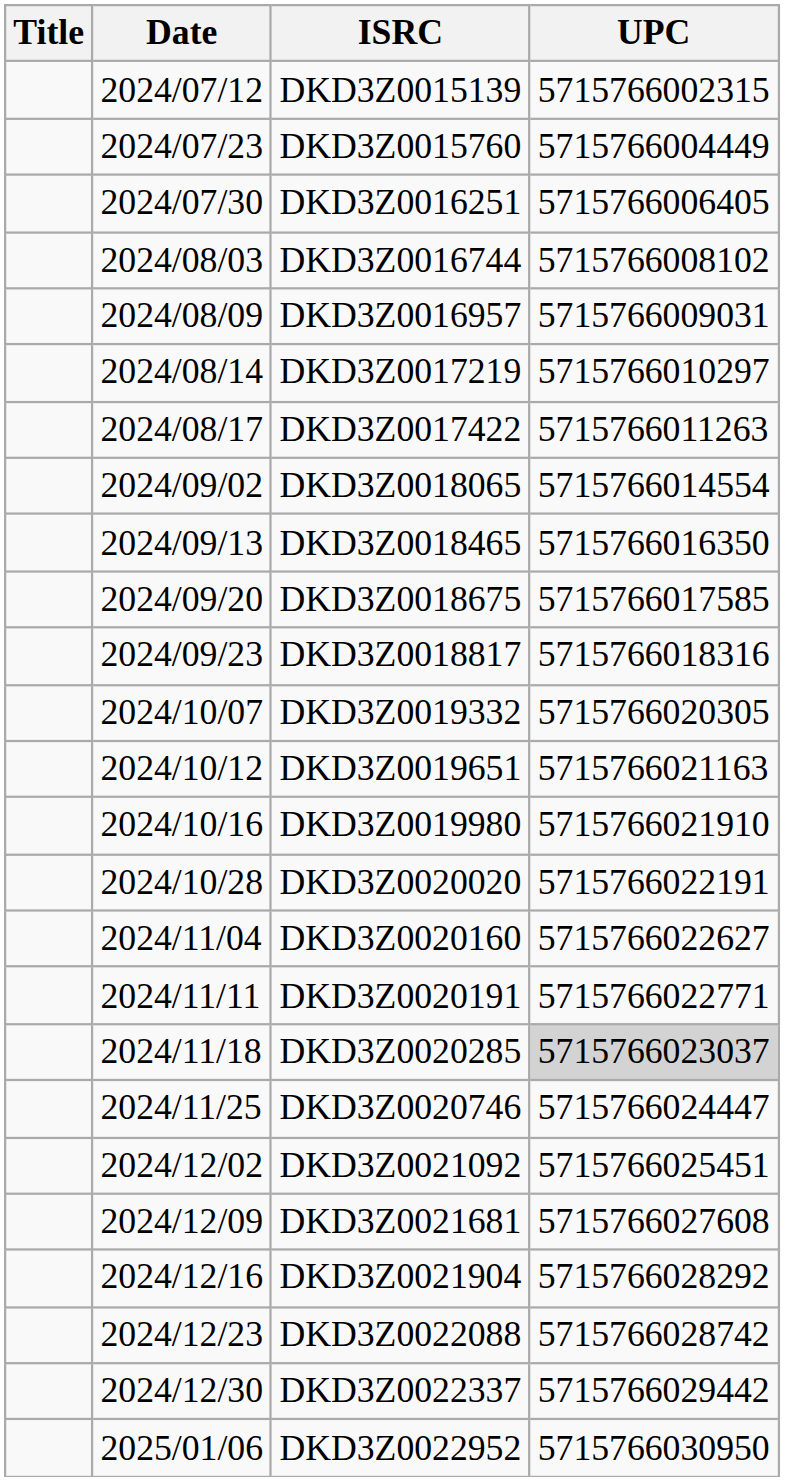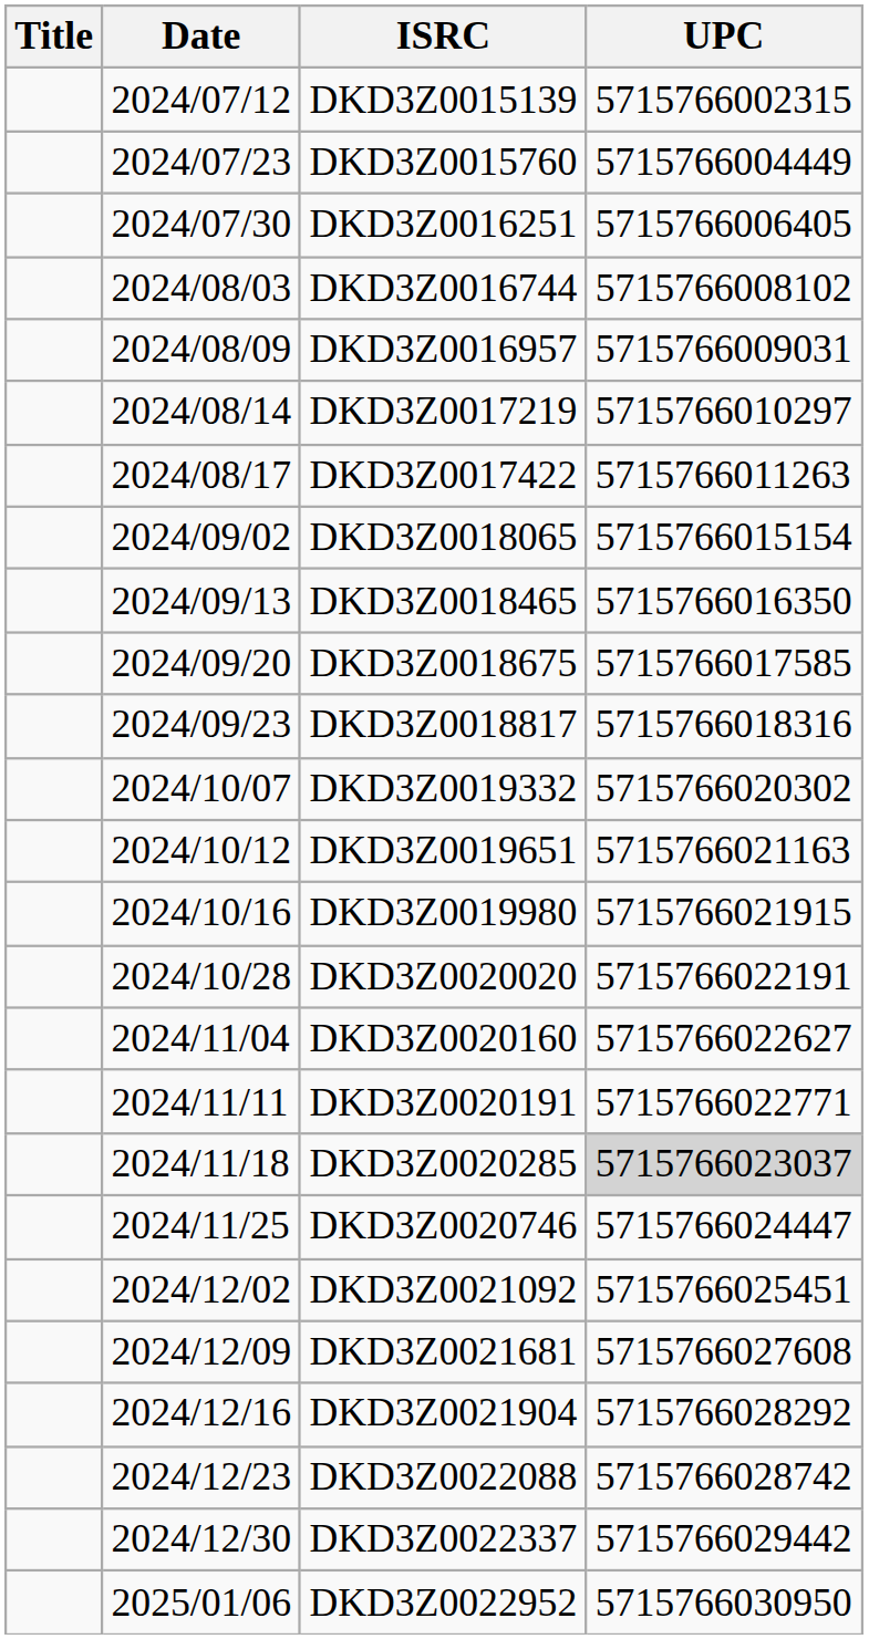 <table class="wikitable sortable mw-collapsible">
 <tr>
 <th>Title</th>
 <th>Date</th>
 <th>ISRC</th>
 <th>UPC</th>
 </tr>
 <tr>
 <td></td>
 <td>2024/07/12</td>
 <td>DKD3Z0015139</td>
 <td>5715766002315</td>
 </tr>
 <tr>
 <td></td>
 <td>2024/07/23</td>
 <td>DKD3Z0015760</td>
 <td>5715766004449</td>
 </tr>
 <tr>
 <td></td>
 <td>2024/07/30</td>
 <td>DKD3Z0016251</td>
 <td>5715766006405</td>
 </tr>
 <tr>
 <td></td>
 <td>2024/08/03</td>
 <td>DKD3Z0016744</td>
 <td>5715766008102</td>
 </tr>
 <tr>
 <td></td>
 <td>2024/08/09</td>
 <td>DKD3Z0016957</td>
 <td>5715766009031</td>
 </tr>
 <tr>
 <td></td>
 <td>2024/08/14</td>
 <td>DKD3Z0017219</td>
 <td>5715766010297</td>
 </tr>
 <tr>
 <td></td>
 <td>2024/08/17</td>
 <td>DKD3Z0017422</td>
 <td>5715766011263</td>
 </tr>
 <tr>
 <td></td>
 <td>2024/09/02</td>
 <td>DKD3Z0018065</td>
-<td>5715766014554</td>
+<td>5715766015154</td>
 </tr>
 <tr>
 <td></td>
 <td>2024/09/13</td>
 <td>DKD3Z0018465</td>
 <td>5715766016350</td>
 </tr>
 <tr>
 <td></td>
 <td>2024/09/20</td>
 <td>DKD3Z0018675</td>
 <td>5715766017585</td>
 </tr>
 <tr>
 <td></td>
 <td>2024/09/23</td>
 <td>DKD3Z0018817</td>
 <td>5715766018316</td>
 </tr>
 <tr>
 <td></td>
 <td>2024/10/07</td>
 <td>DKD3Z0019332</td>
-<td>5715766020305</td>
+<td>5715766020302</td>
 </tr>
 <tr>
 <td></td>
 <td>2024/10/12</td>
 <td>DKD3Z0019651</td>
 <td>5715766021163</td>
 </tr>
 <tr>
 <td></td>
 <td>2024/10/16</td>
 <td>DKD3Z0019980</td>
-<td>5715766021910</td>
+<td>5715766021915</td>
 </tr>
 <tr>
 <td></td>
 <td>2024/10/28</td>
 <td>DKD3Z0020020</td>
 <td>5715766022191</td>
 </tr>
 <tr>
 <td></td>
 <td>2024/11/04</td>
 <td>DKD3Z0020160</td>
 <td>5715766022627</td>
 </tr>
 <tr>
 <td></td>
 <td>2024/11/11</td>
 <td>DKD3Z0020191</td>
 <td>5715766022771</td>
 </tr>
 <tr>
 <td></td>
 <td>2024/11/18</td>
 <td>DKD3Z0020285</td>
 <td style="background: lightgrey;">5715766023037</td>
 </tr>
 <tr>
 <td></td>
 <td>2024/11/25</td>
 <td>DKD3Z0020746</td>
 <td>5715766024447</td>
 </tr>
 <tr>
 <td></td>
 <td>2024/12/02</td>
 <td>DKD3Z0021092</td>
 <td>5715766025451</td>
 </tr>
 <tr>
 <td></td>
 <td>2024/12/09</td>
 <td>DKD3Z0021681</td>
 <td>5715766027608</td>
 </tr>
 <tr>
 <td></td>
 <td>2024/12/16</td>
 <td>DKD3Z0021904</td>
 <td>5715766028292</td>
 </tr>
 <tr>
 <td></td>
 <td>2024/12/23</td>
 <td>DKD3Z0022088</td>
 <td>5715766028742</td>
 </tr>
 <tr>
 <td></td>
 <td>2024/12/30</td>
 <td>DKD3Z0022337</td>
 <td>5715766029442</td>
 </tr>
 <tr>
 <td></td>
 <td>2025/01/06</td>
 <td>DKD3Z0022952</td>
 <td>5715766030950</td>
 </tr>
 </table>
